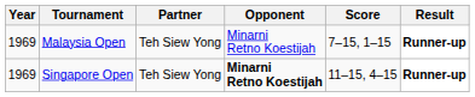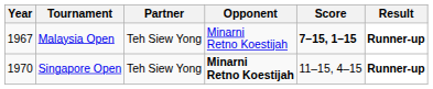 <table class="sortable wikitable" style="font-size: 90%;">
 <tr>
 <th>Year</th>
 <th>Tournament</th>
 <th>Partner</th>
 <th>Opponent</th>
 <th>Score</th>
 <th>Result</th>
 </tr>
 <tr>
-<td align="center">1969</td>
+<td align="center">1967</td>
 <td align="left"><a href='#'>Malaysia Open</a></td>
 <td align="left"> Teh Siew Yong</td>
 <td align="left"> <a href='#'>Minarni</a><br> <a href='#'>Retno Koestijah</a></td>
-<td align="left">7–15, 1–15</td>
+<td align="left"><strong>7–15, 1–15</strong></td>
 <td style="text-align:left; background:white"> <strong>Runner-up</strong></td>
 </tr>
 <tr>
-<td align="center">1969</td>
+<td align="center">1970</td>
 <td align="left"><a href='#'>Singapore Open</a></td>
 <td align="left"> Teh Siew Yong</td>
 <td align="left"><strong> Minarni<br> Retno Koestijah</strong></td>
 <td align="left">11–15, 4–15</td>
 <td style="text-align:left; background:white"> <strong>Runner-up</strong></td>
 </tr>
 </table>
